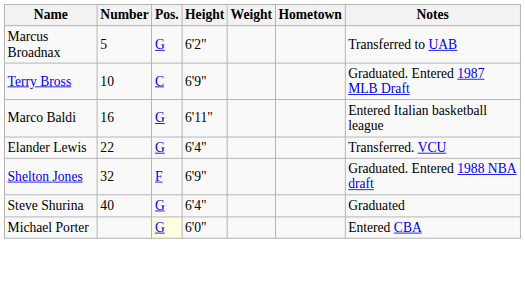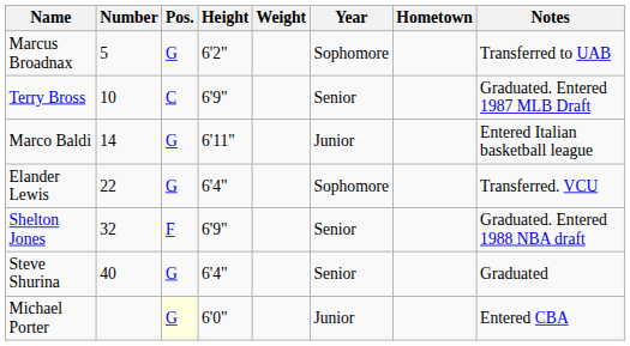 <table class="wikitable sortable" border="1">
 <tr>
 <th>Name</th>
 <th>Number</th>
 <th>Pos.</th>
 <th>Height</th>
 <th>Weight</th>
+<th>Year</th>
 <th>Hometown</th>
 <th class="unsortable">Notes</th>
 </tr>
 <tr>
 <td sortname>Marcus Broadnax</td>
 <td>5</td>
 <td><a href='#'>G</a></td>
 <td>6'2"</td>
 <td></td>
+<td>Sophomore</td>
 <td></td>
 <td>Transferred to <a href='#'>UAB</a></td>
 </tr>
 <tr>
 <td sortname><a href='#'>Terry Bross</a></td>
 <td>10</td>
 <td><a href='#'>C</a></td>
 <td>6'9"</td>
 <td></td>
+<td>Senior</td>
 <td></td>
 <td>Graduated. Entered <a href='#'>1987 MLB Draft</a></td>
 </tr>
 <tr>
 <td sortname>Marco Baldi</td>
-<td>16</td>
+<td>14</td>
 <td><a href='#'>G</a></td>
 <td>6'11"</td>
 <td></td>
+<td>Junior</td>
 <td></td>
 <td>Entered Italian basketball league</td>
 </tr>
 <tr>
 <td sortname>Elander Lewis</td>
 <td>22</td>
 <td><a href='#'>G</a></td>
 <td>6'4"</td>
 <td></td>
+<td>Sophomore</td>
 <td></td>
 <td>Transferred. <a href='#'>VCU</a></td>
 </tr>
 <tr>
 <td sortname><a href='#'>Shelton Jones</a></td>
 <td>32</td>
 <td><a href='#'>F</a></td>
 <td>6'9"</td>
 <td></td>
+<td>Senior</td>
 <td></td>
 <td>Graduated. Entered <a href='#'>1988 NBA draft</a></td>
 </tr>
 <tr>
 <td sortname>Steve Shurina</td>
 <td>40</td>
 <td><a href='#'>G</a></td>
 <td>6'4"</td>
 <td></td>
+<td>Senior</td>
 <td></td>
 <td>Graduated</td>
 </tr>
 <tr>
 <td sortname>Michael Porter</td>
 <td></td>
 <td style="background: lightyellow;"><a href='#'>G</a></td>
 <td>6'0"</td>
 <td></td>
+<td>Junior</td>
 <td></td>
 <td>Entered <a href='#'>CBA</a></td>
 </tr>
 </table>
